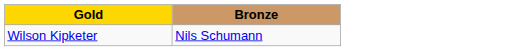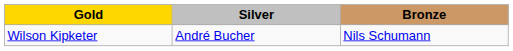 <table class="wikitable" style="text-align:left">
 <tr align="center">
 <td width=200 bgcolor=gold><strong>Gold</strong></td>
+<td width=200 bgcolor=silver><strong>Silver</strong></td>
 <td width=200 bgcolor=CC9966><strong>Bronze</strong></td>
 </tr>
 <tr>
 <td><a href='#'>Wilson Kipketer</a><br><em></em></td>
+<td><a href='#'>André Bucher</a><br><em></em></td>
 <td><a href='#'>Nils Schumann</a><br><em></em></td>
 </tr>
 </table>
